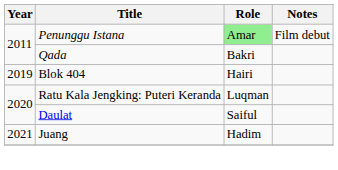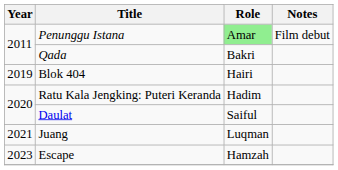 <table class="wikitable">
 <tr>
 <th>Year</th>
 <th>Title</th>
 <th>Role</th>
 <th>Notes</th>
 </tr>
 <tr>
 <td rowspan="2">2011</td>
 <td><em>Penunggu Istana</em></td>
 <td style="background: lightgreen;">Amar</td>
 <td>Film debut</td>
 </tr>
 <tr>
 <td><em>Qada<strong></td>
 <td>Bakri</td>
 <td></td>
 </tr>
 <tr>
 <td>2019</td>
 <td></em>Blok 404<em></td>
 <td>Hairi</td>
 <td></td>
 </tr>
 <tr>
 <td rowspan="2">2020</td>
 <td></em>Ratu Kala Jengking: Puteri Keranda<em></td>
-<td>Luqman</td>
+<td>Hadim</td>
 <td></td>
 </tr>
 <tr>
 <td></em><a href='#'>Daulat</a><em></td>
 <td>Saiful</td>
 <td></td>
 </tr>
 <tr>
 <td>2021</td>
 <td></em>Juang<em></td>
-<td>Hadim</td>
+<td>Luqman</td>
+<td></td>
+</tr>
+<tr>
+<td>2023</td>
+<td></em>Escape<em></td>
+<td>Hamzah</td>
 <td></td>
 </tr>
 <tr>
 </tr>
 </table>
